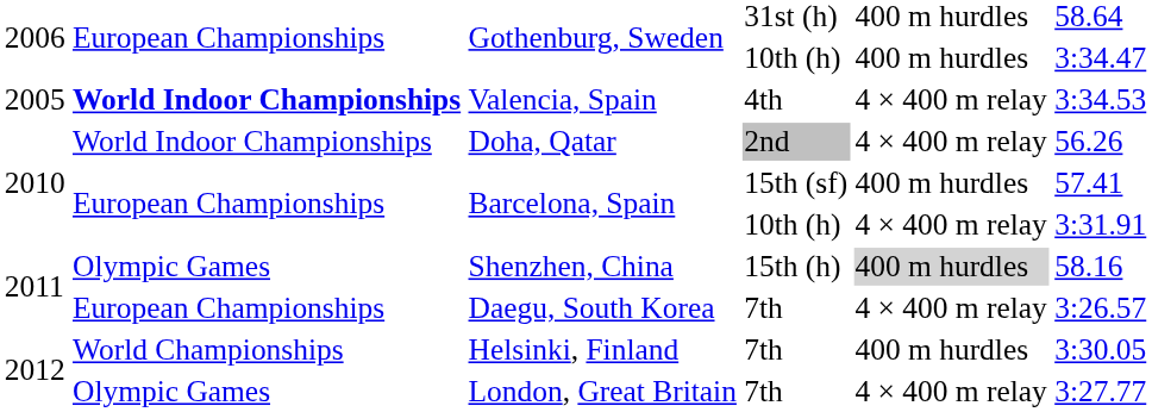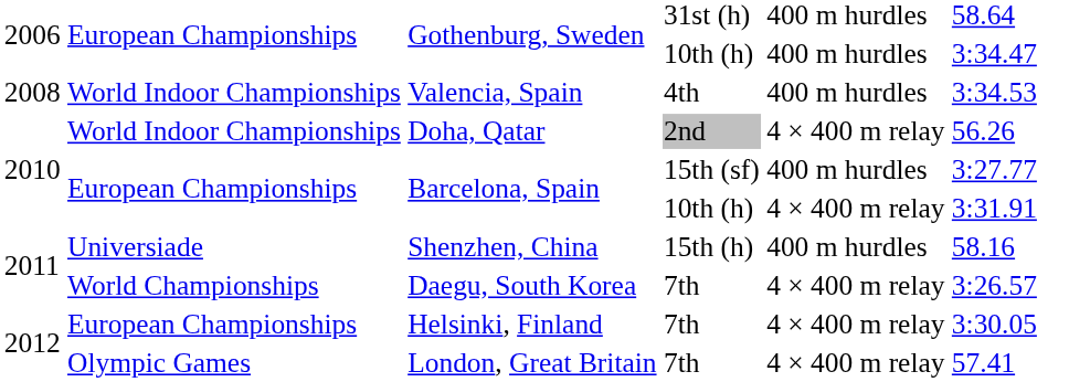 <table>
 <tr>
 <td rowspan=2>2006</td>
 <td rowspan=2><a href='#'>European Championships</a></td>
 <td rowspan=2><a href='#'>Gothenburg, Sweden</a></td>
 <td>31st (h)</td>
 <td>400 m hurdles</td>
 <td><a href='#'>58.64</a></td>
 </tr>
 <tr>
 <td>10th (h)</td>
 <td>400 m hurdles</td>
 <td><a href='#'>3:34.47</a></td>
 </tr>
 <tr>
-<td>2005</td>
-<td><strong><a href='#'>World Indoor Championships</a></strong></td>
+<td>2008</td>
+<td><a href='#'>World Indoor Championships</a></td>
 <td><a href='#'>Valencia, Spain</a></td>
 <td>4th</td>
-<td>4 × 400 m relay</td>
+<td>400 m hurdles</td>
 <td><a href='#'>3:34.53</a></td>
 </tr>
 <tr>
 <td rowspan=3>2010</td>
 <td><a href='#'>World Indoor Championships</a></td>
 <td><a href='#'>Doha, Qatar</a></td>
 <td bgcolor="silver">2nd</td>
 <td>4 × 400 m relay</td>
 <td><a href='#'>56.26</a></td>
 </tr>
 <tr>
 <td rowspan=2><a href='#'>European Championships</a></td>
 <td rowspan=2><a href='#'>Barcelona, Spain</a></td>
 <td>15th (sf)</td>
 <td>400 m hurdles</td>
-<td><a href='#'>57.41</a></td>
+<td><a href='#'>3:27.77</a></td>
 </tr>
 <tr>
 <td>10th (h)</td>
 <td>4 × 400 m relay</td>
 <td><a href='#'>3:31.91</a></td>
 </tr>
 <tr>
 <td rowspan=2>2011</td>
-<td><a href='#'>Olympic Games</a></td>
+<td><a href='#'>Universiade</a></td>
 <td><a href='#'>Shenzhen, China</a></td>
 <td>15th (h)</td>
-<td style="background: lightgrey;">400 m hurdles</td>
+<td>400 m hurdles</td>
 <td><a href='#'>58.16</a></td>
 </tr>
 <tr>
-<td><a href='#'>European Championships</a></td>
+<td><a href='#'>World Championships</a></td>
 <td><a href='#'>Daegu, South Korea</a></td>
 <td>7th</td>
 <td>4 × 400 m relay</td>
 <td><a href='#'>3:26.57</a></td>
 </tr>
 <tr>
 <td rowspan=2>2012</td>
-<td><a href='#'>World Championships</a></td>
+<td><a href='#'>European Championships</a></td>
 <td><a href='#'>Helsinki</a>, <a href='#'>Finland</a></td>
 <td>7th</td>
-<td>400 m hurdles</td>
+<td>4 × 400 m relay</td>
 <td><a href='#'>3:30.05</a></td>
 </tr>
 <tr>
 <td><a href='#'>Olympic Games</a></td>
 <td><a href='#'>London</a>, <a href='#'>Great Britain</a></td>
 <td>7th</td>
 <td>4 × 400 m relay</td>
-<td><a href='#'>3:27.77</a></td>
+<td><a href='#'>57.41</a></td>
 </tr>
 </table>
